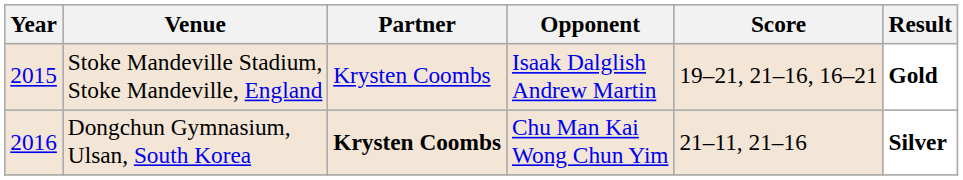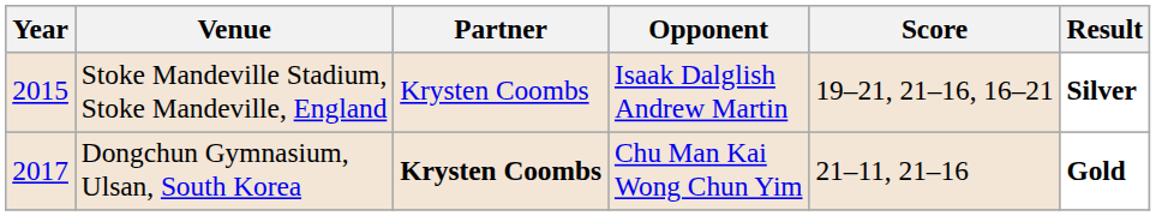 <table class="sortable wikitable" style="font-size: 90%;">
 <tr>
 <th>Year</th>
 <th>Venue</th>
 <th>Partner</th>
 <th>Opponent</th>
 <th>Score</th>
 <th>Result</th>
 </tr>
 <tr style="background:#F3E6D7">
 <td align="center"><a href='#'>2015</a></td>
 <td align="left">Stoke Mandeville Stadium,<br>Stoke Mandeville, <a href='#'>England</a></td>
 <td align="left"> <a href='#'>Krysten Coombs</a></td>
 <td align="left"> <a href='#'>Isaak Dalglish</a> <br>  <a href='#'>Andrew Martin</a></td>
 <td align="left">19–21, 21–16, 16–21</td>
-<td style="text-align:left; background:white"> <strong>Gold</strong></td>
+<td style="text-align:left; background:white"> <strong>Silver</strong></td>
 </tr>
 <tr style="background:#F3E6D7">
-<td align="center"><a href='#'>2016</a></td>
+<td align="center"><a href='#'>2017</a></td>
 <td align="left">Dongchun Gymnasium,<br>Ulsan, <a href='#'>South Korea</a></td>
 <td align="left"><strong> Krysten Coombs</strong></td>
 <td align="left"> <a href='#'>Chu Man Kai</a> <br>  <a href='#'>Wong Chun Yim</a></td>
 <td align="left">21–11, 21–16</td>
-<td style="text-align:left; background:white"> <strong>Silver</strong></td>
+<td style="text-align:left; background:white"> <strong>Gold</strong></td>
 </tr>
 </table>
